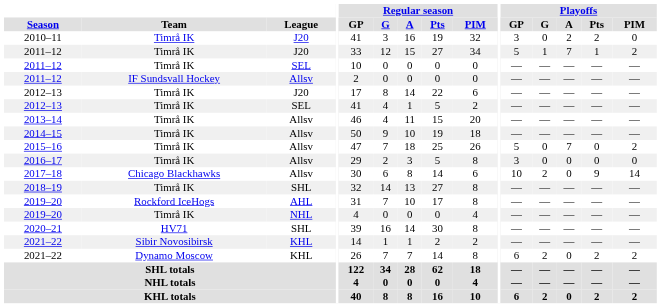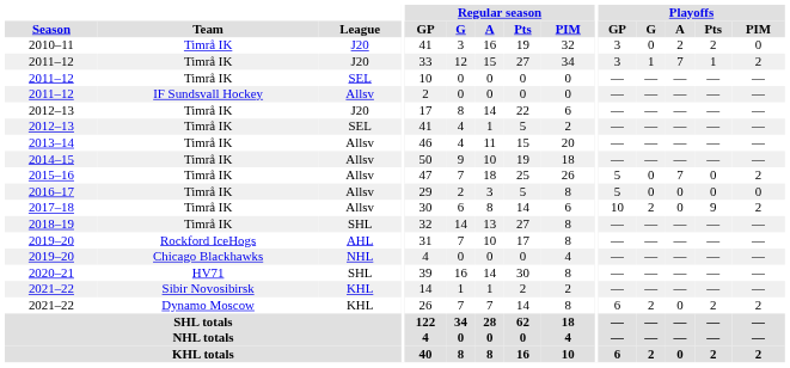 <table border="0" cellpadding="1" cellspacing="0" style="text-align:center; width:60em">
 <tr bgcolor="#e0e0e0">
 <th colspan="3" bgcolor="#ffffff"></th>
 <th rowspan="99" bgcolor="#ffffff"></th>
 <th colspan="5"><a href='#'>Regular season</a></th>
 <th rowspan="99" bgcolor="#ffffff"></th>
 <th colspan="5"><a href='#'>Playoffs</a></th>
 </tr>
 <tr bgcolor="#e0e0e0">
 <th><a href='#'>Season</a></th>
 <th>Team</th>
 <th>League</th>
 <th>GP</th>
 <th><a href='#'>G</a></th>
 <th><a href='#'>A</a></th>
 <th><a href='#'>Pts</a></th>
 <th><a href='#'>PIM</a></th>
 <th>GP</th>
 <th>G</th>
 <th>A</th>
 <th>Pts</th>
 <th>PIM</th>
 </tr>
 <tr>
 <td>2010–11</td>
 <td><a href='#'>Timrå IK</a></td>
 <td><a href='#'>J20</a></td>
 <td>41</td>
 <td>3</td>
 <td>16</td>
 <td>19</td>
 <td>32</td>
 <td>3</td>
 <td>0</td>
 <td>2</td>
 <td>2</td>
 <td>0</td>
 </tr>
 <tr bgcolor="#f0f0f0">
 <td>2011–12</td>
 <td>Timrå IK</td>
 <td>J20</td>
 <td>33</td>
 <td>12</td>
 <td>15</td>
 <td>27</td>
 <td>34</td>
-<td>5</td>
+<td>3</td>
 <td>1</td>
 <td>7</td>
 <td>1</td>
 <td>2</td>
 </tr>
 <tr>
 <td><a href='#'>2011–12</a></td>
 <td>Timrå IK</td>
 <td><a href='#'>SEL</a></td>
 <td>10</td>
 <td>0</td>
 <td>0</td>
 <td>0</td>
 <td>0</td>
 <td>—</td>
 <td>—</td>
 <td>—</td>
 <td>—</td>
 <td>—</td>
 </tr>
 <tr bgcolor="#f0f0f0">
 <td><a href='#'>2011–12</a></td>
 <td><a href='#'>IF Sundsvall Hockey</a></td>
 <td><a href='#'>Allsv</a></td>
 <td>2</td>
 <td>0</td>
 <td>0</td>
 <td>0</td>
 <td>0</td>
 <td>—</td>
 <td>—</td>
 <td>—</td>
 <td>—</td>
 <td>—</td>
 </tr>
 <tr>
 <td>2012–13</td>
 <td>Timrå IK</td>
 <td>J20</td>
 <td>17</td>
 <td>8</td>
 <td>14</td>
 <td>22</td>
 <td>6</td>
 <td>—</td>
 <td>—</td>
 <td>—</td>
 <td>—</td>
 <td>—</td>
 </tr>
 <tr bgcolor="#f0f0f0">
 <td><a href='#'>2012–13</a></td>
 <td>Timrå IK</td>
 <td>SEL</td>
 <td>41</td>
 <td>4</td>
 <td>1</td>
 <td>5</td>
 <td>2</td>
 <td>—</td>
 <td>—</td>
 <td>—</td>
 <td>—</td>
 <td>—</td>
 </tr>
 <tr>
 <td><a href='#'>2013–14</a></td>
 <td>Timrå IK</td>
 <td>Allsv</td>
 <td>46</td>
 <td>4</td>
 <td>11</td>
 <td>15</td>
 <td>20</td>
 <td>—</td>
 <td>—</td>
 <td>—</td>
 <td>—</td>
 <td>—</td>
 </tr>
 <tr bgcolor="#f0f0f0">
 <td><a href='#'>2014–15</a></td>
 <td>Timrå IK</td>
 <td>Allsv</td>
 <td>50</td>
 <td>9</td>
 <td>10</td>
 <td>19</td>
 <td>18</td>
 <td>—</td>
 <td>—</td>
 <td>—</td>
 <td>—</td>
 <td>—</td>
 </tr>
 <tr>
 <td><a href='#'>2015–16</a></td>
 <td>Timrå IK</td>
 <td>Allsv</td>
 <td>47</td>
 <td>7</td>
 <td>18</td>
 <td>25</td>
 <td>26</td>
 <td>5</td>
 <td>0</td>
 <td>7</td>
 <td>0</td>
 <td>2</td>
 </tr>
 <tr bgcolor="#f0f0f0">
 <td><a href='#'>2016–17</a></td>
 <td>Timrå IK</td>
 <td>Allsv</td>
 <td>29</td>
 <td>2</td>
 <td>3</td>
 <td>5</td>
 <td>8</td>
-<td>3</td>
+<td>5</td>
 <td>0</td>
 <td>0</td>
 <td>0</td>
 <td>0</td>
 </tr>
 <tr>
 <td><a href='#'>2017–18</a></td>
-<td><a href='#'>Chicago Blackhawks</a></td>
+<td>Timrå IK</td>
 <td>Allsv</td>
 <td>30</td>
 <td>6</td>
 <td>8</td>
 <td>14</td>
 <td>6</td>
 <td>10</td>
 <td>2</td>
 <td>0</td>
 <td>9</td>
-<td>14</td>
+<td>2</td>
 </tr>
 <tr bgcolor="#f0f0f0">
 <td><a href='#'>2018–19</a></td>
 <td>Timrå IK</td>
 <td>SHL</td>
 <td>32</td>
 <td>14</td>
 <td>13</td>
 <td>27</td>
 <td>8</td>
 <td>—</td>
 <td>—</td>
 <td>—</td>
 <td>—</td>
 <td>—</td>
 </tr>
 <tr>
 <td><a href='#'>2019–20</a></td>
 <td><a href='#'>Rockford IceHogs</a></td>
 <td><a href='#'>AHL</a></td>
 <td>31</td>
 <td>7</td>
 <td>10</td>
 <td>17</td>
 <td>8</td>
 <td>—</td>
 <td>—</td>
 <td>—</td>
 <td>—</td>
 <td>—</td>
 </tr>
 <tr bgcolor="#f0f0f0">
 <td><a href='#'>2019–20</a></td>
-<td>Timrå IK</td>
+<td><a href='#'>Chicago Blackhawks</a></td>
 <td><a href='#'>NHL</a></td>
 <td>4</td>
 <td>0</td>
 <td>0</td>
 <td>0</td>
 <td>4</td>
 <td>—</td>
 <td>—</td>
 <td>—</td>
 <td>—</td>
 <td>—</td>
 </tr>
 <tr>
 <td><a href='#'>2020–21</a></td>
 <td><a href='#'>HV71</a></td>
 <td>SHL</td>
 <td>39</td>
 <td>16</td>
 <td>14</td>
 <td>30</td>
 <td>8</td>
 <td>—</td>
 <td>—</td>
 <td>—</td>
 <td>—</td>
 <td>—</td>
 </tr>
 <tr bgcolor="#f0f0f0">
 <td><a href='#'>2021–22</a></td>
 <td><a href='#'>Sibir Novosibirsk</a></td>
 <td><a href='#'>KHL</a></td>
 <td>14</td>
 <td>1</td>
 <td>1</td>
 <td>2</td>
 <td>2</td>
 <td>—</td>
 <td>—</td>
 <td>—</td>
 <td>—</td>
 <td>—</td>
 </tr>
 <tr>
 <td>2021–22</td>
 <td><a href='#'>Dynamo Moscow</a></td>
 <td>KHL</td>
 <td>26</td>
 <td>7</td>
 <td>7</td>
 <td>14</td>
 <td>8</td>
 <td>6</td>
 <td>2</td>
 <td>0</td>
 <td>2</td>
 <td>2</td>
 </tr>
 <tr bgcolor="#e0e0e0">
 <th colspan="3">SHL totals</th>
 <th>122</th>
 <th>34</th>
 <th>28</th>
 <th>62</th>
 <th>18</th>
 <th>—</th>
 <th>—</th>
 <th>—</th>
 <th>—</th>
 <th>—</th>
 </tr>
 <tr bgcolor="#e0e0e0">
 <th colspan="3">NHL totals</th>
 <th>4</th>
 <th>0</th>
 <th>0</th>
 <th>0</th>
 <th>4</th>
 <th>—</th>
 <th>—</th>
 <th>—</th>
 <th>—</th>
 <th>—</th>
 </tr>
 <tr bgcolor="#e0e0e0">
 <th colspan="3">KHL totals</th>
 <th>40</th>
 <th>8</th>
 <th>8</th>
 <th>16</th>
 <th>10</th>
 <th>6</th>
 <th>2</th>
 <th>0</th>
 <th>2</th>
 <th>2</th>
 </tr>
 </table>
